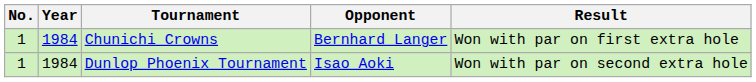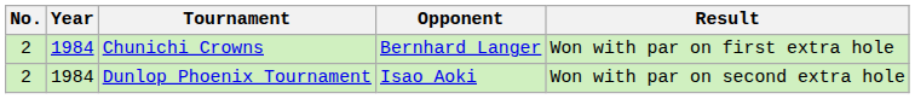 <table class="wikitable" style="font-size:95%;">
 <tr>
 <th>No.</th>
 <th>Year</th>
 <th>Tournament</th>
 <th>Opponent</th>
 <th>Result</th>
 </tr>
 <tr style="background:#D0F0C0;">
-<td align=center>1</td>
+<td align=center>2</td>
 <td><a href='#'>1984</a></td>
 <td><a href='#'>Chunichi Crowns</a></td>
 <td> <a href='#'>Bernhard Langer</a></td>
 <td>Won with par on first extra hole</td>
 </tr>
 <tr style="background:#D0F0C0;">
-<td align=center>1</td>
+<td align=center>2</td>
 <td>1984</td>
 <td><a href='#'>Dunlop Phoenix Tournament</a></td>
 <td> <a href='#'>Isao Aoki</a></td>
 <td>Won with par on second extra hole</td>
 </tr>
 </table>
